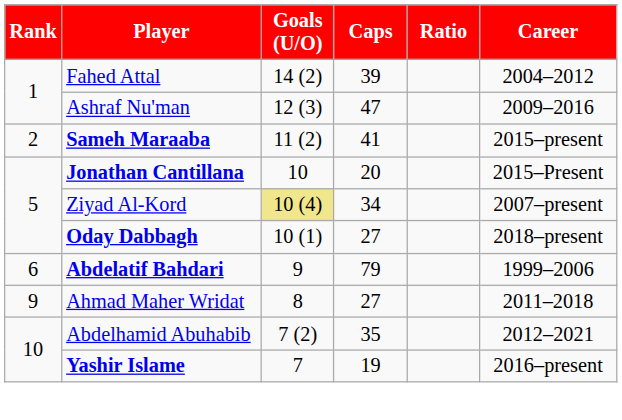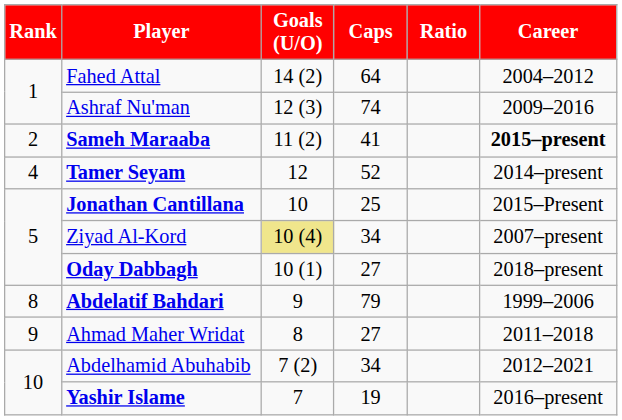 <table class="wikitable sortable" style="text-align:center;">
 <tr style="color:white">
 <th style="background-color:#FF0000; width:30px ;">Rank</th>
 <th style="background-color:#FF0000; width:150px;">Player</th>
 <th style="background-color:#FF0000; width:50px ;">Goals (U/O)</th>
 <th style="background-color:#FF0000; width:50px ;">Caps</th>
 <th style="background-color:#FF0000; width:50px ;">Ratio</th>
 <th style="background-color:#FF0000; width:100px ;">Career</th>
 </tr>
 <tr>
 <td rowspan=2>1</td>
 <td align="left"><a href='#'>Fahed Attal</a></td>
 <td>14 (2)</td>
-<td>39</td>
+<td>64</td>
 <td></td>
 <td>2004–2012</td>
 </tr>
 <tr>
 <td align="left"><a href='#'>Ashraf Nu'man</a></td>
 <td>12 (3)</td>
-<td>47</td>
+<td>74</td>
 <td></td>
 <td>2009–2016</td>
 </tr>
 <tr>
 <td>2</td>
 <td align="left"><strong><a href='#'>Sameh Maraaba</a></strong></td>
 <td>11 (2)</td>
 <td>41</td>
 <td></td>
-<td>2015–present</td>
+<td><strong>2015–present</strong></td>
+</tr>
+<tr>
+<td>4</td>
+<td align="left"><strong><a href='#'>Tamer Seyam</a></strong></td>
+<td>12</td>
+<td>52</td>
+<td></td>
+<td>2014–present</td>
 </tr>
 <tr>
 <td rowspan=3>5</td>
 <td align="left"><strong><a href='#'>Jonathan Cantillana</a></strong></td>
 <td>10</td>
-<td>20</td>
+<td>25</td>
 <td></td>
 <td>2015–Present</td>
 </tr>
 <tr>
 <td align="left"><a href='#'>Ziyad Al-Kord</a></td>
 <td style="background: khaki;">10 (4)</td>
 <td>34</td>
 <td></td>
 <td>2007–present</td>
 </tr>
 <tr>
 <td align="left"><strong><a href='#'>Oday Dabbagh</a></strong></td>
 <td>10 (1)</td>
 <td>27</td>
 <td></td>
 <td>2018–present</td>
 </tr>
 <tr>
-<td>6</td>
+<td>8</td>
 <td align="left"><strong><a href='#'>Abdelatif Bahdari</a></strong></td>
 <td>9</td>
 <td>79</td>
 <td></td>
 <td>1999–2006</td>
 </tr>
 <tr>
 <td>9</td>
 <td align="left"><a href='#'>Ahmad Maher Wridat</a></td>
 <td>8</td>
 <td>27</td>
 <td></td>
 <td>2011–2018</td>
 </tr>
 <tr>
 <td rowspan="2">10</td>
 <td align="left"><a href='#'>Abdelhamid Abuhabib</a></td>
 <td>7 (2)</td>
-<td>35</td>
+<td>34</td>
 <td></td>
 <td>2012–2021</td>
 </tr>
 <tr>
 <td align="left"><strong><a href='#'>Yashir Islame</a></strong></td>
 <td>7</td>
 <td>19</td>
 <td></td>
 <td>2016–present</td>
 </tr>
 </table>
